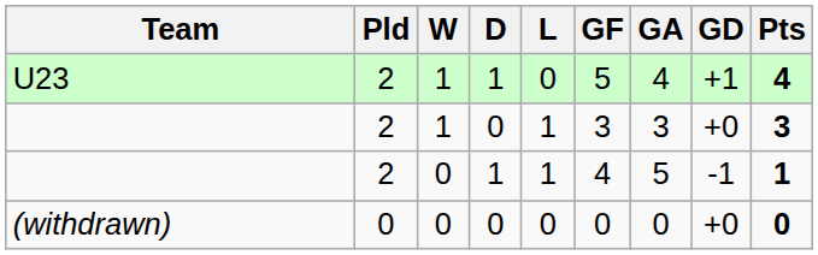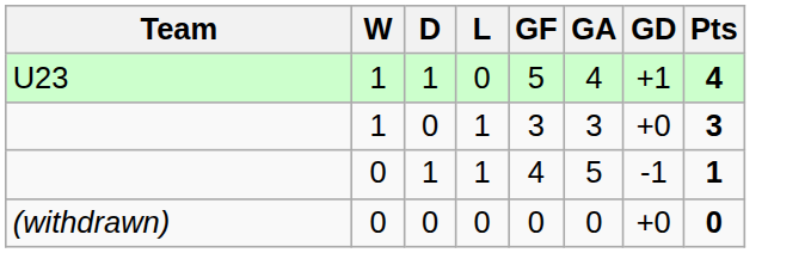 <table class="wikitable" style="text-align:center;">
 <tr>
 <th width=175>Team</th>
-<th width=20 abbr="Played">Pld</th>
 <th width=20 abbr="Won">W</th>
 <th width=20 abbr="Drawn">D</th>
 <th width=20 abbr="Lost">L</th>
 <th width=20 abbr="Goals for">GF</th>
 <th width=20 abbr="Goals against">GA</th>
 <th width=20 abbr="Goal difference">GD</th>
 <th width=20 abbr="Points">Pts</th>
 </tr>
 <tr bgcolor=#ccffcc>
 <td align=left> U23</td>
-<td>2</td>
 <td>1</td>
 <td>1</td>
 <td>0</td>
 <td>5</td>
 <td>4</td>
 <td>+1</td>
 <td><strong>4</strong></td>
 </tr>
 <tr>
 <td align=left></td>
-<td>2</td>
 <td>1</td>
 <td>0</td>
 <td>1</td>
 <td>3</td>
 <td>3</td>
 <td>+0</td>
 <td><strong>3</strong></td>
 </tr>
 <tr>
 <td align=left></td>
-<td>2</td>
 <td>0</td>
 <td>1</td>
 <td>1</td>
 <td>4</td>
 <td>5</td>
 <td>-1</td>
 <td><strong>1</strong></td>
 </tr>
 <tr>
 <td align=left> <em>(withdrawn)</em></td>
 <td>0</td>
 <td>0</td>
 <td>0</td>
 <td>0</td>
 <td>0</td>
-<td>0</td>
 <td>+0</td>
 <td><strong>0</strong></td>
 </tr>
 </table>
